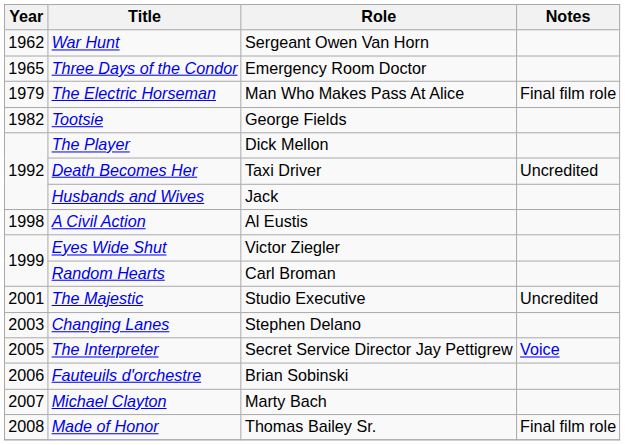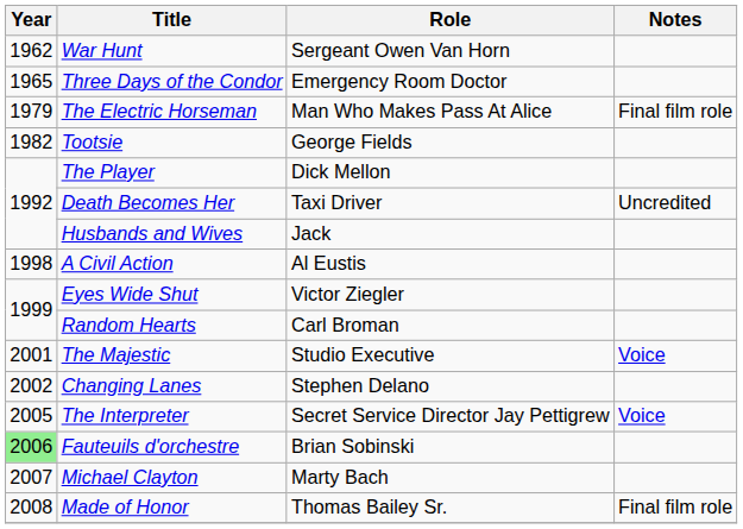 <table class="wikitable">
 <tr>
 <th>Year</th>
 <th>Title</th>
 <th>Role</th>
 <th class="unsortable">Notes</th>
 </tr>
 <tr>
 <td>1962</td>
 <td><em><a href='#'>War Hunt</a></em></td>
 <td>Sergeant Owen Van Horn</td>
 <td></td>
 </tr>
 <tr>
 <td>1965</td>
 <td><em><a href='#'>Three Days of the Condor</a></em></td>
 <td>Emergency Room Doctor</td>
 <td></td>
 </tr>
 <tr>
 <td>1979</td>
 <td><em><a href='#'>The Electric Horseman</a></em></td>
 <td>Man Who Makes Pass At Alice</td>
 <td>Final film role</td>
 </tr>
 <tr>
 <td>1982</td>
 <td><em><a href='#'>Tootsie</a></em></td>
 <td>George Fields</td>
 <td></td>
 </tr>
 <tr>
 <td rowspan=3>1992</td>
 <td><em><a href='#'>The Player</a></em></td>
 <td>Dick Mellon</td>
 <td></td>
 </tr>
 <tr>
 <td><em><a href='#'>Death Becomes Her</a></em></td>
 <td>Taxi Driver</td>
 <td>Uncredited</td>
 </tr>
 <tr>
 <td><em><a href='#'>Husbands and Wives</a></em></td>
 <td>Jack</td>
 <td></td>
 </tr>
 <tr>
 <td>1998</td>
 <td><em><a href='#'>A Civil Action</a></em></td>
 <td>Al Eustis</td>
 <td></td>
 </tr>
 <tr>
 <td rowspan=2>1999</td>
 <td><em><a href='#'>Eyes Wide Shut</a></em></td>
 <td>Victor Ziegler</td>
 <td></td>
 </tr>
 <tr>
 <td><em><a href='#'>Random Hearts</a></em></td>
 <td>Carl Broman</td>
 <td></td>
 </tr>
 <tr>
 <td>2001</td>
 <td><em><a href='#'>The Majestic</a></em></td>
 <td>Studio Executive</td>
-<td>Uncredited</td>
+<td><a href='#'>Voice</a></td>
 </tr>
 <tr>
-<td>2003</td>
+<td>2002</td>
 <td><em><a href='#'>Changing Lanes</a></em></td>
 <td>Stephen Delano</td>
 <td></td>
 </tr>
 <tr>
 <td>2005</td>
 <td><em><a href='#'>The Interpreter</a></em></td>
 <td>Secret Service Director Jay Pettigrew</td>
 <td><a href='#'>Voice</a></td>
 </tr>
 <tr>
-<td>2006</td>
+<td style="background: lightgreen;">2006</td>
 <td><em><a href='#'>Fauteuils d'orchestre</a></em></td>
 <td>Brian Sobinski</td>
 <td></td>
 </tr>
 <tr>
 <td>2007</td>
 <td><em><a href='#'>Michael Clayton</a></em></td>
 <td>Marty Bach</td>
 <td></td>
 </tr>
 <tr>
 <td>2008</td>
 <td><em><a href='#'>Made of Honor</a></em></td>
 <td>Thomas Bailey Sr.</td>
 <td>Final film role</td>
 </tr>
 <tr>
 </tr>
 </table>
